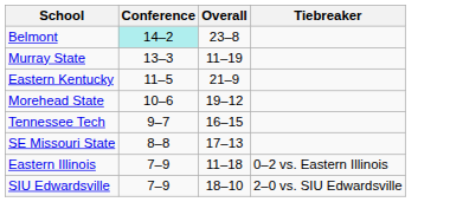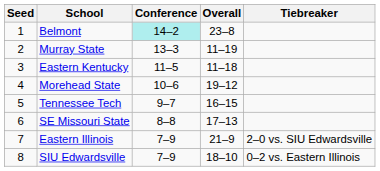 <table class="wikitable" style="text-align:center">
 <tr>
+<th>Seed</th>
 <th>School</th>
 <th>Conference</th>
 <th>Overall</th>
 <th>Tiebreaker</th>
 </tr>
 <tr>
+<td>1</td>
 <td align=left><a href='#'>Belmont</a></td>
 <td style="background: paleturquoise;">14–2</td>
 <td>23–8</td>
 <td></td>
 </tr>
 <tr>
+<td>2</td>
 <td align=left><a href='#'>Murray State</a></td>
 <td>13–3</td>
 <td>11–19</td>
 <td></td>
 </tr>
 <tr>
+<td>3</td>
 <td align=left><a href='#'>Eastern Kentucky</a></td>
 <td>11–5</td>
-<td>21–9</td>
+<td>11–18</td>
 <td></td>
 </tr>
 <tr>
+<td>4</td>
 <td align=left><a href='#'>Morehead State</a></td>
 <td>10–6</td>
 <td>19–12</td>
 <td></td>
 </tr>
 <tr>
+<td>5</td>
 <td align=left><a href='#'>Tennessee Tech</a></td>
 <td>9–7</td>
 <td>16–15</td>
 <td></td>
 </tr>
 <tr>
+<td>6</td>
 <td align=left><a href='#'>SE Missouri State</a></td>
 <td>8–8</td>
 <td>17–13</td>
 <td></td>
 </tr>
 <tr>
+<td>7</td>
 <td align=left><a href='#'>Eastern Illinois</a></td>
 <td>7–9</td>
-<td>11–18</td>
-<td align=left>0–2 vs. Eastern Illinois</td>
+<td>21–9</td>
+<td align=left>2–0 vs. SIU Edwardsville</td>
 </tr>
 <tr>
+<td>8</td>
 <td align=left><a href='#'>SIU Edwardsville</a></td>
 <td>7–9</td>
 <td>18–10</td>
-<td align=left>2–0 vs. SIU Edwardsville</td>
+<td align=left>0–2 vs. Eastern Illinois</td>
 </tr>
 </table>
